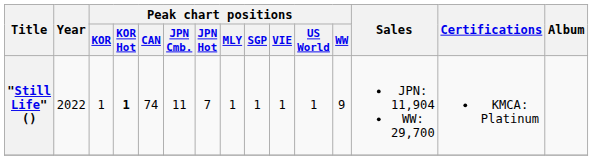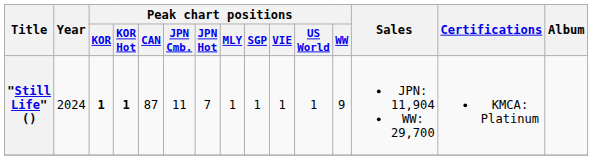 <table class="wikitable plainrowheaders" style="text-align:center;">
 <tr>
 <th rowspan="2" scope="col" style="width:13em;">Title</th>
 <th rowspan="2" scope="col">Year</th>
 <th colspan="10" scope="col">Peak chart positions</th>
 <th rowspan="2" scope="col" style="width:10em;">Sales</th>
 <th rowspan="2" scope="col"><a href='#'>Certifications</a></th>
 <th rowspan="2" scope="col">Album</th>
 </tr>
 <tr>
 <th scope="col" style="width:2.8em;font-size:90%;"><a href='#'>KOR</a><br></th>
 <th scope="col" style="width:2.8em;font-size:90%;"><a href='#'>KOR Hot</a><br></th>
 <th scope="col" style="width:2.8em;font-size:90%;"><a href='#'>CAN</a><br></th>
 <th scope="col" style="width:2.8em;font-size:90%;"><a href='#'>JPN<br>Cmb.</a><br></th>
 <th scope="col" style="width:2.8em;font-size:90%;"><a href='#'>JPN<br>Hot</a><br></th>
 <th scope="col" style="width:2.8em;font-size:90%;"><a href='#'>MLY</a><br></th>
 <th scope="col" style="width:2.8em;font-size:90%;"><a href='#'>SGP</a><br></th>
 <th scope="col" style="width:2.8em;font-size:90%;"><a href='#'>VIE</a><br></th>
 <th scope="col" style="width:2.8em;font-size:90%;"><a href='#'>US<br>World</a><br></th>
 <th scope="col" style="width:2.8em;font-size:90%;"><a href='#'>WW</a><br></th>
 </tr>
 <tr>
 <th scope="row">"<a href='#'>Still Life</a>" ()</th>
-<td>2022</td>
-<td>1</td>
+<td>2024</td>
 <td><strong>1</strong></td>
-<td>74</td>
+<td><strong>1</strong></td>
+<td>87</td>
 <td>11</td>
 <td>7</td>
 <td>1</td>
 <td>1</td>
 <td>1</td>
 <td>1</td>
 <td>9</td>
 <td><br><ul><li>JPN: 11,904</li><li>WW: 29,700</li></ul></td>
 <td><br><ul><li>KMCA: Platinum </li></ul></td>
 <td></td>
 </tr>
 <tr>
 </tr>
 </table>
